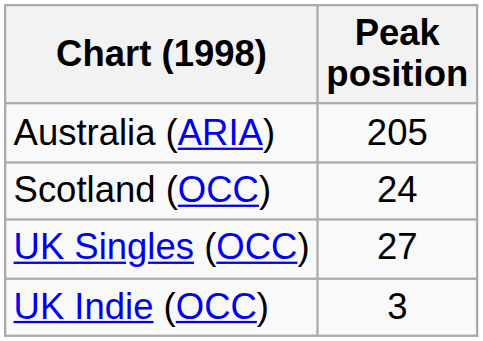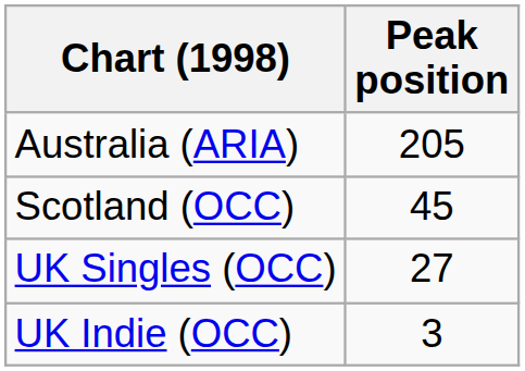 <table class="wikitable sortable">
 <tr>
 <th>Chart (1998)</th>
 <th>Peak<br>position</th>
 </tr>
 <tr>
 <td>Australia (<a href='#'>ARIA</a>)</td>
 <td style="text-align:center;">205</td>
 </tr>
 <tr>
 <td>Scotland (<a href='#'>OCC</a>)</td>
-<td style="text-align:center;">24</td>
+<td style="text-align:center;">45</td>
 </tr>
 <tr>
 <td><a href='#'>UK Singles</a> (<a href='#'>OCC</a>)</td>
 <td style="text-align:center;">27</td>
 </tr>
 <tr>
 <td><a href='#'>UK Indie</a> (<a href='#'>OCC</a>)</td>
 <td style="text-align:center;">3</td>
 </tr>
 </table>
